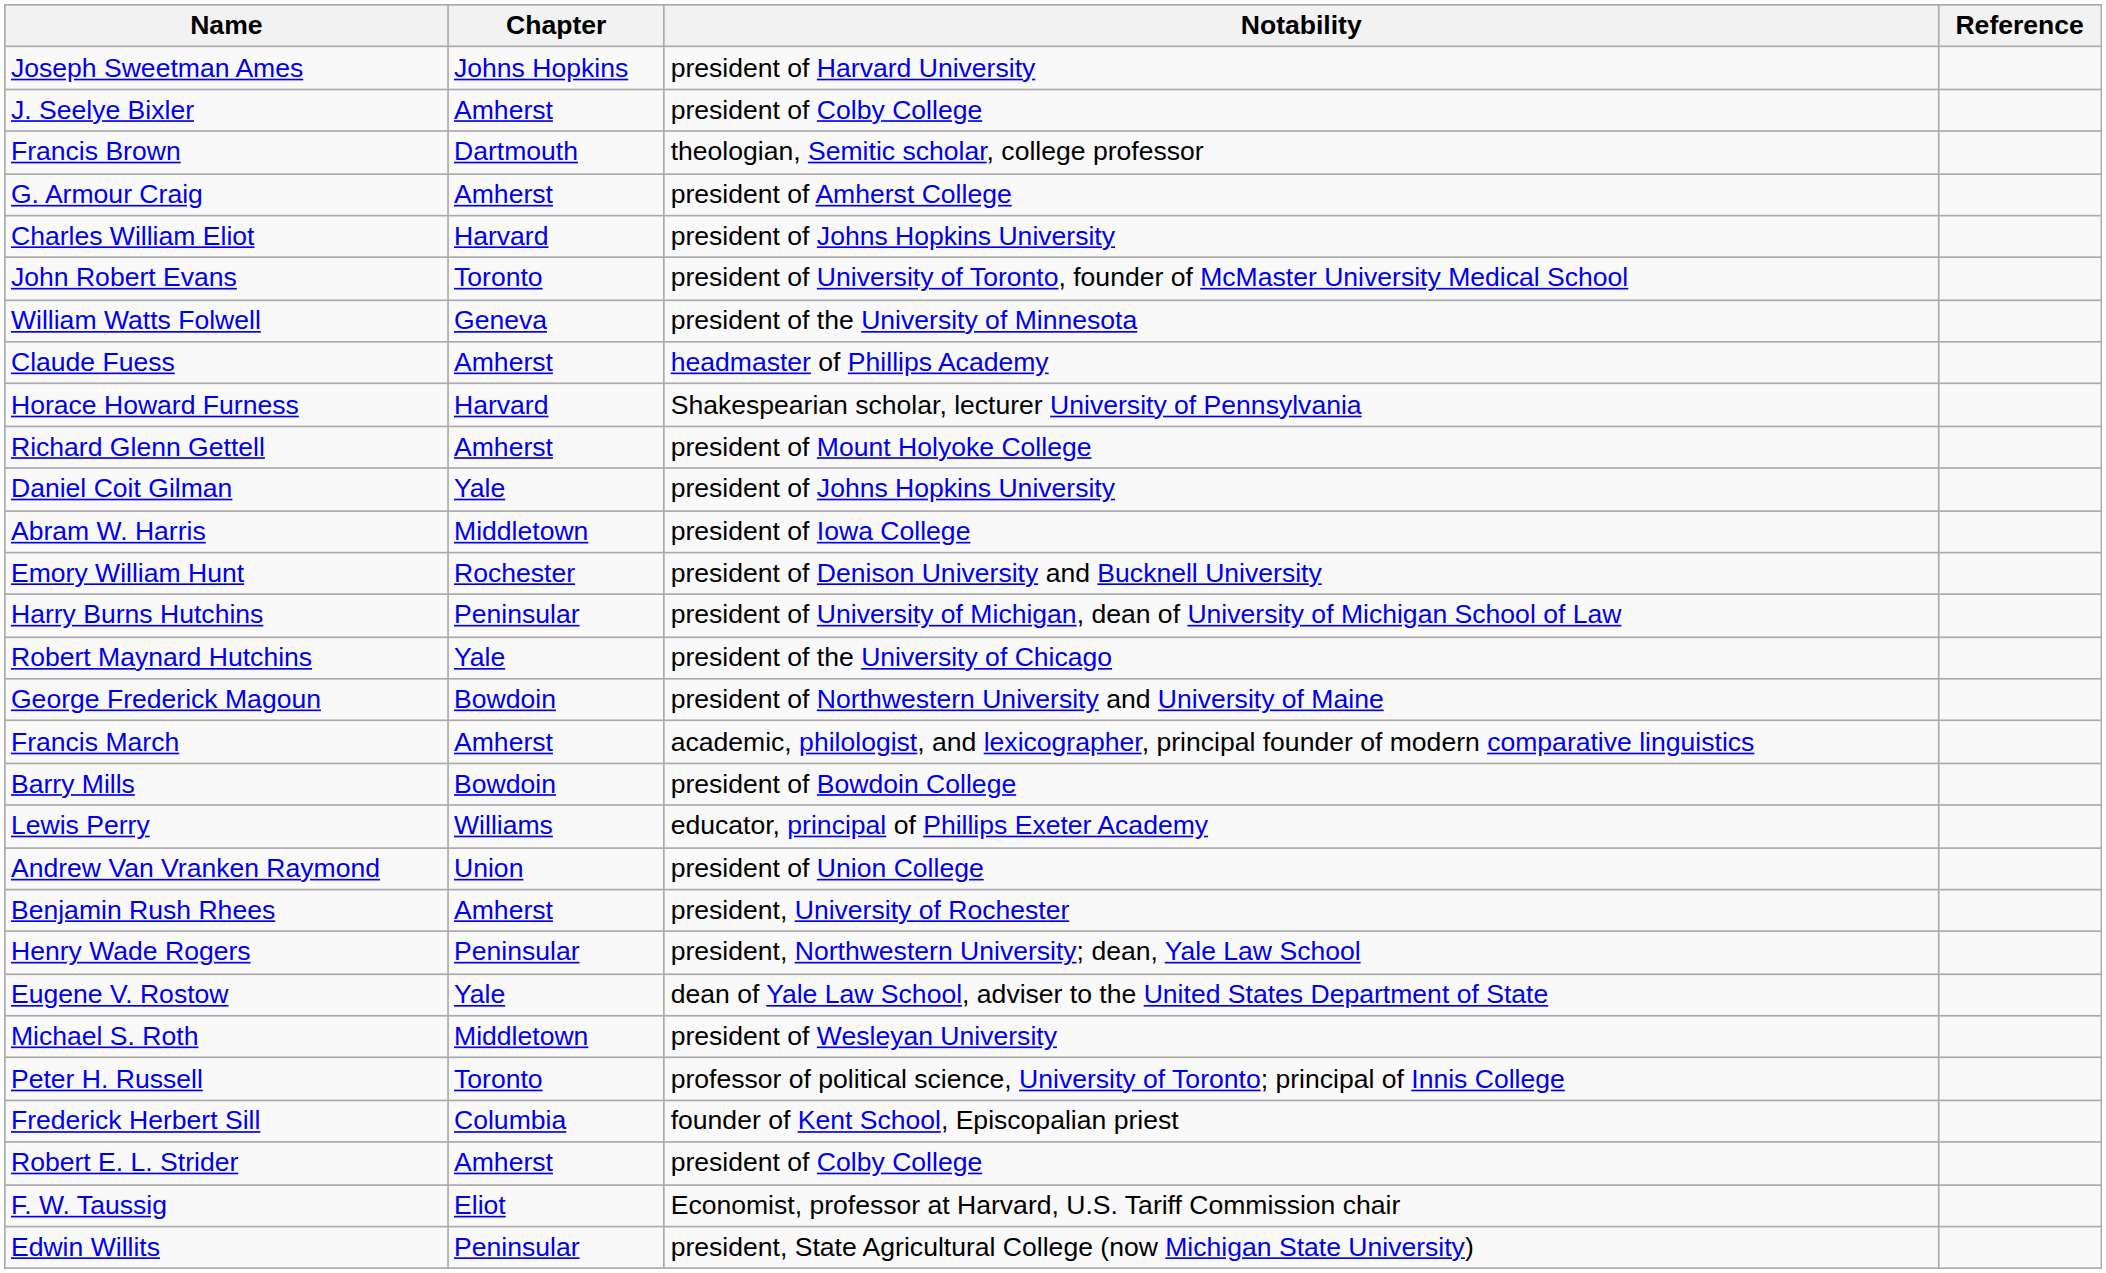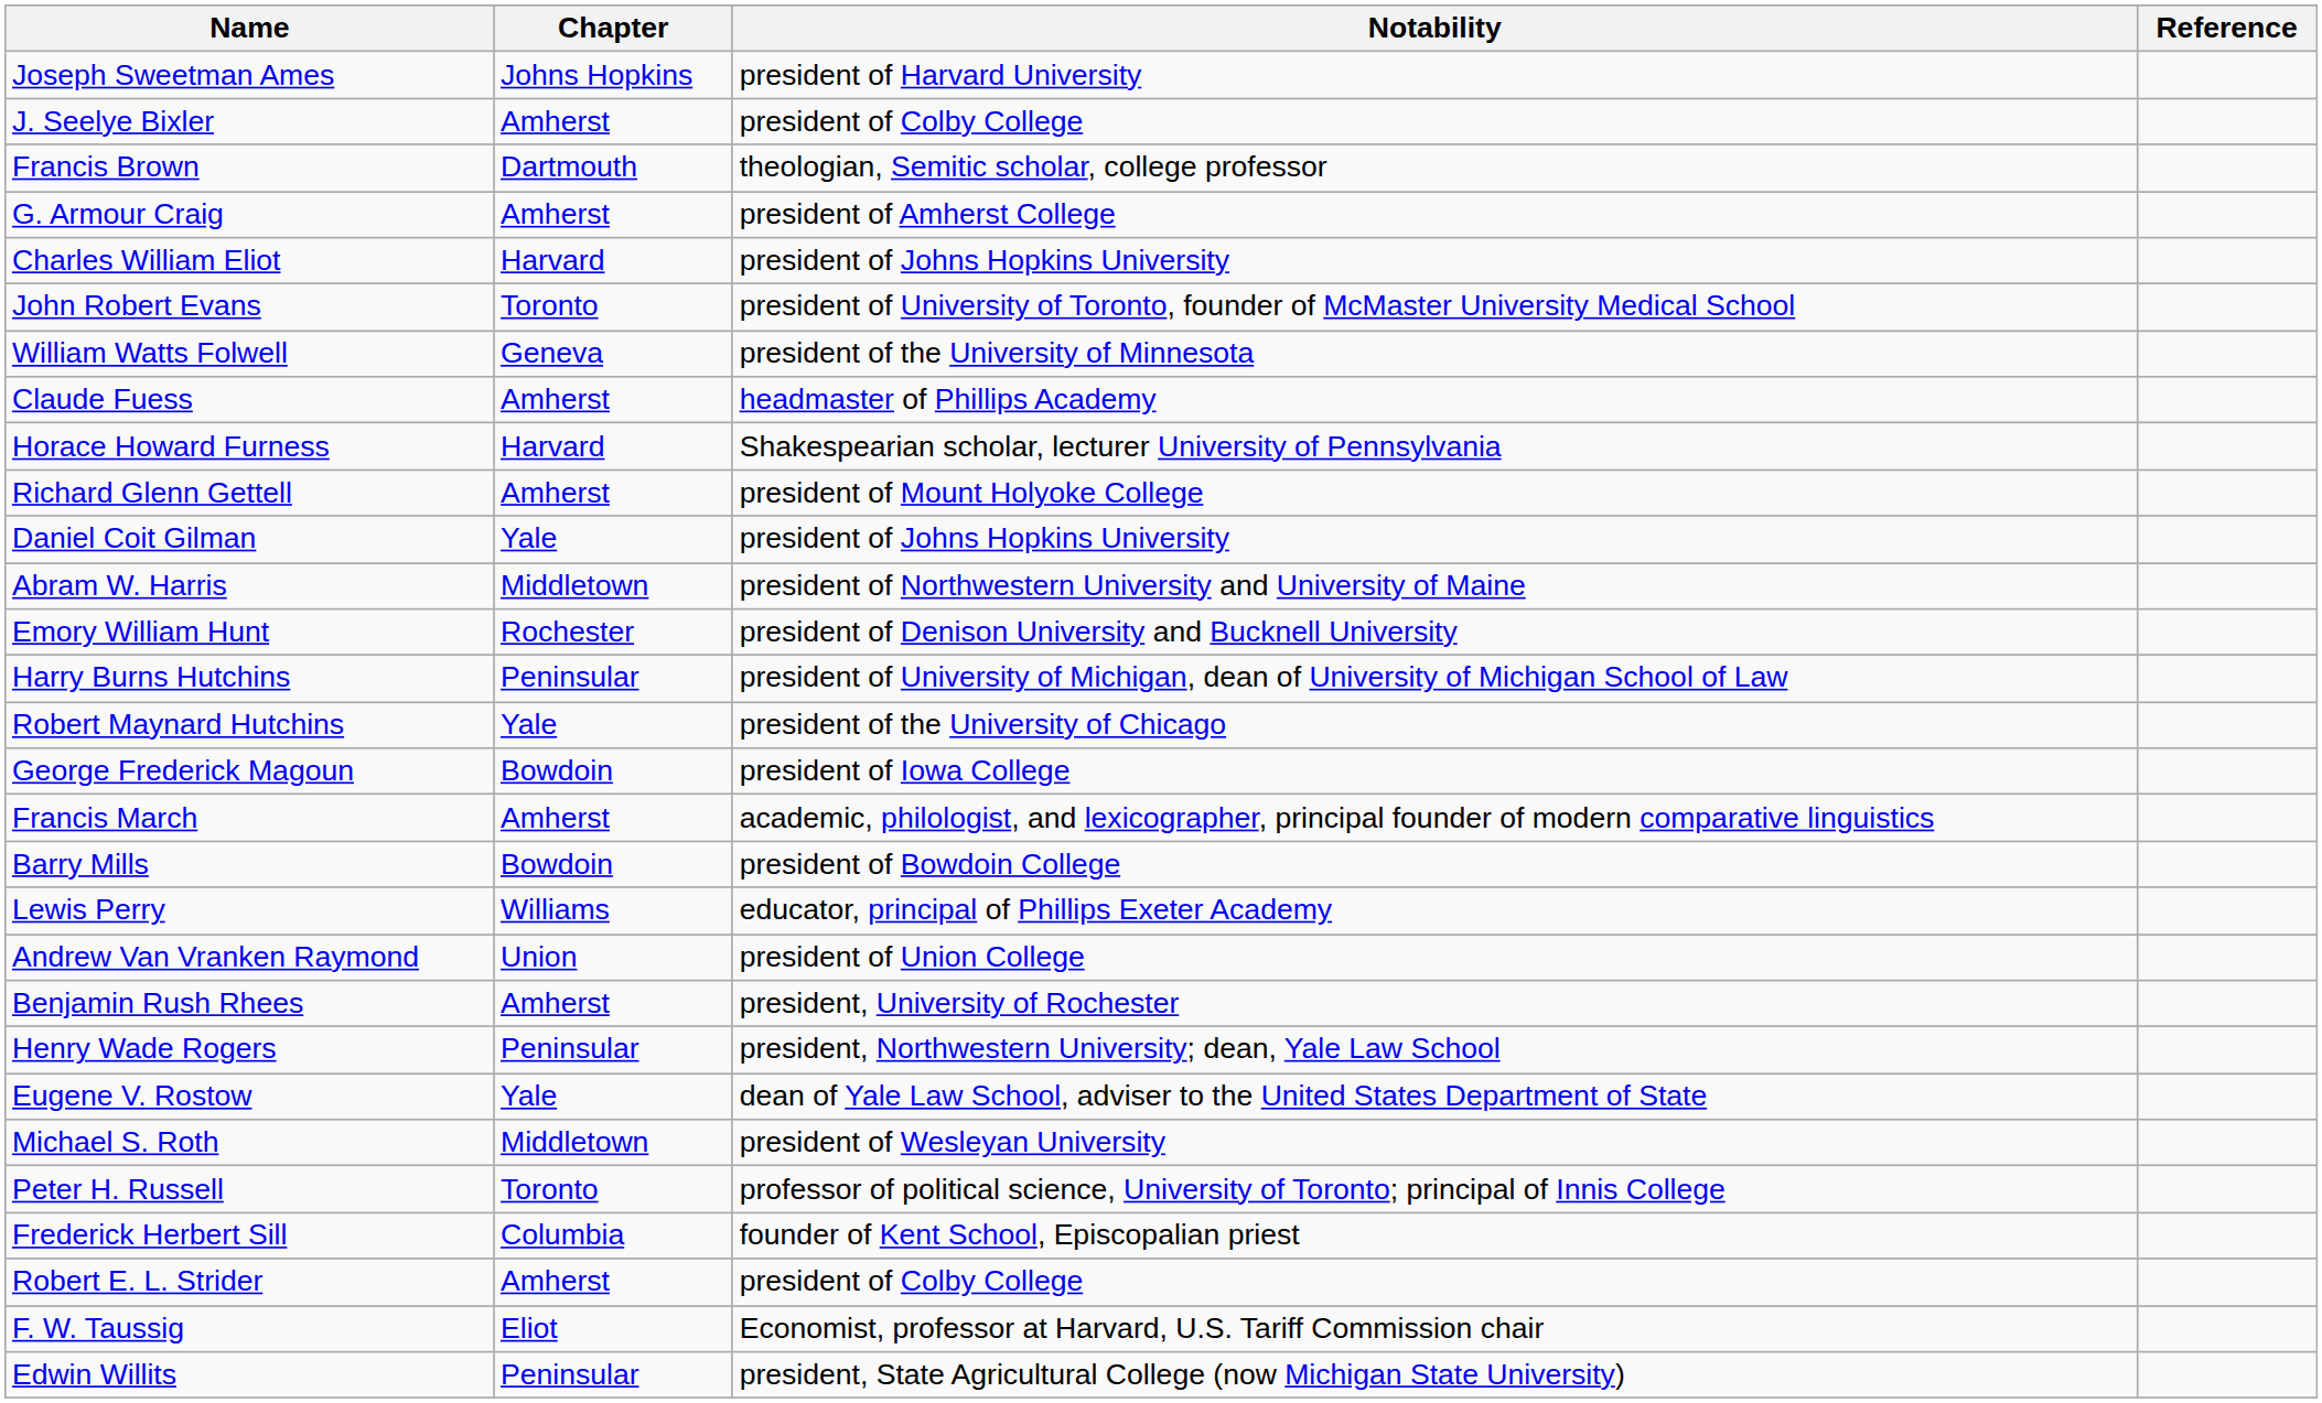 <table class="sortable wikitable" style="width:100%;">
 <tr>
 <th>Name</th>
 <th>Chapter</th>
 <th>Notability</th>
 <th>Reference</th>
 </tr>
 <tr>
 <td><a href='#'>Joseph Sweetman Ames</a></td>
 <td><a href='#'>Johns Hopkins</a></td>
 <td>president of <a href='#'>Harvard University</a></td>
 <td></td>
 </tr>
 <tr>
 <td><a href='#'>J. Seelye Bixler</a></td>
 <td><a href='#'>Amherst</a></td>
 <td>president of <a href='#'>Colby College</a></td>
 <td></td>
 </tr>
 <tr>
 <td><a href='#'>Francis Brown</a></td>
 <td><a href='#'>Dartmouth</a></td>
 <td>theologian, <a href='#'>Semitic scholar</a>, college professor</td>
 <td></td>
 </tr>
 <tr>
 <td><a href='#'>G. Armour Craig</a></td>
 <td><a href='#'>Amherst</a></td>
 <td>president of <a href='#'>Amherst College</a></td>
 <td></td>
 </tr>
 <tr>
 <td><a href='#'>Charles William Eliot</a></td>
 <td><a href='#'>Harvard</a></td>
 <td>president of <a href='#'>Johns Hopkins University</a></td>
 <td></td>
 </tr>
 <tr>
 <td><a href='#'>John Robert Evans</a></td>
 <td><a href='#'>Toronto</a></td>
 <td>president of <a href='#'>University of Toronto</a>, founder of <a href='#'>McMaster University Medical School</a></td>
 <td></td>
 </tr>
 <tr>
 <td><a href='#'>William Watts Folwell</a></td>
 <td><a href='#'>Geneva</a></td>
 <td>president of the <a href='#'>University of Minnesota</a></td>
 <td></td>
 </tr>
 <tr>
 <td><a href='#'>Claude Fuess</a></td>
 <td><a href='#'>Amherst</a></td>
 <td><a href='#'>headmaster</a> of <a href='#'>Phillips Academy</a></td>
 <td></td>
 </tr>
 <tr>
 <td><a href='#'>Horace Howard Furness</a></td>
 <td><a href='#'>Harvard</a></td>
 <td>Shakespearian scholar, lecturer <a href='#'>University of Pennsylvania</a></td>
 <td></td>
 </tr>
 <tr>
 <td><a href='#'>Richard Glenn Gettell</a></td>
 <td><a href='#'>Amherst</a></td>
 <td>president of <a href='#'>Mount Holyoke College</a></td>
 <td></td>
 </tr>
 <tr>
 <td><a href='#'>Daniel Coit Gilman</a></td>
 <td><a href='#'>Yale</a></td>
 <td>president of <a href='#'>Johns Hopkins University</a></td>
 <td></td>
 </tr>
 <tr>
 <td><a href='#'>Abram W. Harris</a></td>
 <td><a href='#'>Middletown</a></td>
-<td>president of <a href='#'>Iowa College</a></td>
+<td>president of <a href='#'>Northwestern University</a> and <a href='#'>University of Maine</a></td>
 <td></td>
 </tr>
 <tr>
 <td><a href='#'>Emory William Hunt</a></td>
 <td><a href='#'>Rochester</a></td>
 <td>president of <a href='#'>Denison University</a> and <a href='#'>Bucknell University</a></td>
 <td></td>
 </tr>
 <tr>
 <td><a href='#'>Harry Burns Hutchins</a></td>
 <td><a href='#'>Peninsular</a></td>
 <td>president of <a href='#'>University of Michigan</a>, dean of <a href='#'>University of Michigan School of Law</a></td>
 <td></td>
 </tr>
 <tr>
 <td><a href='#'>Robert Maynard Hutchins</a></td>
 <td><a href='#'>Yale</a></td>
 <td>president of the <a href='#'>University of Chicago</a></td>
 <td></td>
 </tr>
 <tr>
 <td><a href='#'>George Frederick Magoun</a></td>
 <td><a href='#'>Bowdoin</a></td>
-<td>president of <a href='#'>Northwestern University</a> and <a href='#'>University of Maine</a></td>
+<td>president of <a href='#'>Iowa College</a></td>
 <td></td>
 </tr>
 <tr>
 <td><a href='#'>Francis March</a></td>
 <td><a href='#'>Amherst</a></td>
 <td>academic, <a href='#'>philologist</a>, and <a href='#'>lexicographer</a>, principal founder of modern <a href='#'>comparative linguistics</a></td>
 <td></td>
 </tr>
 <tr>
 <td><a href='#'>Barry Mills</a></td>
 <td><a href='#'>Bowdoin</a></td>
 <td>president of <a href='#'>Bowdoin College</a></td>
 <td></td>
 </tr>
 <tr>
 <td><a href='#'>Lewis Perry</a></td>
 <td><a href='#'>Williams</a></td>
 <td>educator,  <a href='#'>principal</a> of <a href='#'>Phillips Exeter Academy</a></td>
 <td></td>
 </tr>
 <tr>
 <td><a href='#'>Andrew Van Vranken Raymond</a></td>
 <td><a href='#'>Union</a></td>
 <td>president of <a href='#'>Union College</a></td>
 <td></td>
 </tr>
 <tr>
 <td><a href='#'>Benjamin Rush Rhees</a></td>
 <td><a href='#'>Amherst</a></td>
 <td>president, <a href='#'>University of Rochester</a></td>
 <td></td>
 </tr>
 <tr>
 <td><a href='#'>Henry Wade Rogers</a></td>
 <td><a href='#'>Peninsular</a></td>
 <td>president, <a href='#'>Northwestern University</a>; dean, <a href='#'>Yale Law School</a></td>
 <td></td>
 </tr>
 <tr>
 <td><a href='#'>Eugene V. Rostow</a></td>
 <td><a href='#'>Yale</a></td>
 <td>dean of <a href='#'>Yale Law School</a>, adviser to the <a href='#'>United States Department of State</a></td>
 <td></td>
 </tr>
 <tr>
 <td><a href='#'>Michael S. Roth</a></td>
 <td><a href='#'>Middletown</a></td>
 <td>president of <a href='#'>Wesleyan University</a></td>
 <td></td>
 </tr>
 <tr>
 <td><a href='#'>Peter H. Russell</a></td>
 <td><a href='#'>Toronto</a></td>
 <td>professor of political science, <a href='#'>University of Toronto</a>; principal of <a href='#'>Innis College</a></td>
 <td></td>
 </tr>
 <tr>
 <td><a href='#'>Frederick Herbert Sill</a></td>
 <td><a href='#'>Columbia</a></td>
 <td>founder of <a href='#'>Kent School</a>, Episcopalian priest</td>
 <td></td>
 </tr>
 <tr>
 <td><a href='#'>Robert E. L. Strider</a></td>
 <td><a href='#'>Amherst</a></td>
 <td>president of <a href='#'>Colby College</a></td>
 <td></td>
 </tr>
 <tr>
 <td><a href='#'>F. W. Taussig</a></td>
 <td><a href='#'>Eliot</a></td>
 <td>Economist, professor at Harvard, U.S. Tariff Commission chair</td>
 <td></td>
 </tr>
 <tr>
 <td><a href='#'>Edwin Willits</a></td>
 <td><a href='#'>Peninsular</a></td>
 <td>president, State Agricultural College (now <a href='#'>Michigan State University</a>)</td>
 <td></td>
 </tr>
 </table>
